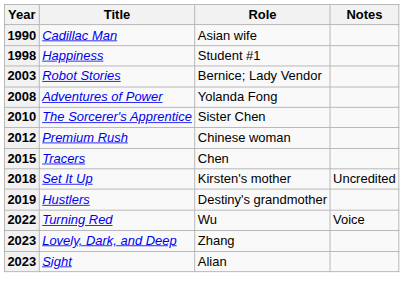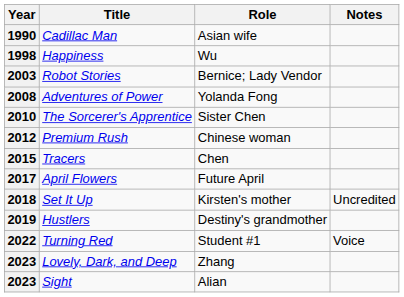 <table class="wikitable plainrowheaders sortable">
 <tr>
 <th scope="col">Year</th>
 <th scope="col">Title</th>
 <th scope="col">Role</th>
 <th scope="col" class="unsortable">Notes</th>
 </tr>
 <tr>
 <th scope="row">1990</th>
 <td><em><a href='#'>Cadillac Man</a></em></td>
 <td>Asian wife</td>
 <td></td>
 </tr>
 <tr>
 <th scope="row">1998</th>
 <td><em><a href='#'>Happiness</a></em></td>
-<td>Student #1</td>
+<td>Wu</td>
 <td></td>
 </tr>
 <tr>
 <th scope="row">2003</th>
 <td><em><a href='#'>Robot Stories</a></em></td>
 <td>Bernice; Lady Vendor</td>
 <td></td>
 </tr>
 <tr>
 <th scope="row">2008</th>
 <td><em><a href='#'>Adventures of Power</a></em></td>
 <td>Yolanda Fong</td>
 <td></td>
 </tr>
 <tr>
 <th scope="row">2010</th>
 <td><em><a href='#'>The Sorcerer's Apprentice</a></em></td>
 <td>Sister Chen</td>
 <td></td>
 </tr>
 <tr>
 <th scope="row">2012</th>
 <td><em><a href='#'>Premium Rush</a></em></td>
 <td>Chinese woman</td>
 <td></td>
 </tr>
 <tr>
 <th scope="row">2015</th>
 <td><em><a href='#'>Tracers</a></em></td>
 <td>Chen</td>
 <td></td>
 </tr>
 <tr>
+<th scope="row">2017</th>
+<td><em><a href='#'>April Flowers</a></em></td>
+<td>Future April</td>
+<td></td>
+</tr>
+<tr>
 <th scope="row">2018</th>
 <td><em><a href='#'>Set It Up</a></em></td>
 <td>Kirsten's mother</td>
 <td>Uncredited</td>
 </tr>
 <tr>
 <th scope="row">2019</th>
 <td><em><a href='#'>Hustlers</a></em></td>
 <td>Destiny's grandmother</td>
 <td></td>
 </tr>
 <tr>
 <th scope="row">2022</th>
 <td><em><a href='#'>Turning Red</a></em></td>
-<td>Wu</td>
+<td>Student #1</td>
 <td>Voice</td>
 </tr>
 <tr>
 <th scope="row">2023</th>
 <td><em><a href='#'>Lovely, Dark, and Deep</a></em></td>
 <td>Zhang</td>
 <td></td>
 </tr>
 <tr>
 <th scope="row">2023</th>
 <td><em><a href='#'>Sight</a></em></td>
 <td>Alian</td>
 <td></td>
 </tr>
 </table>
